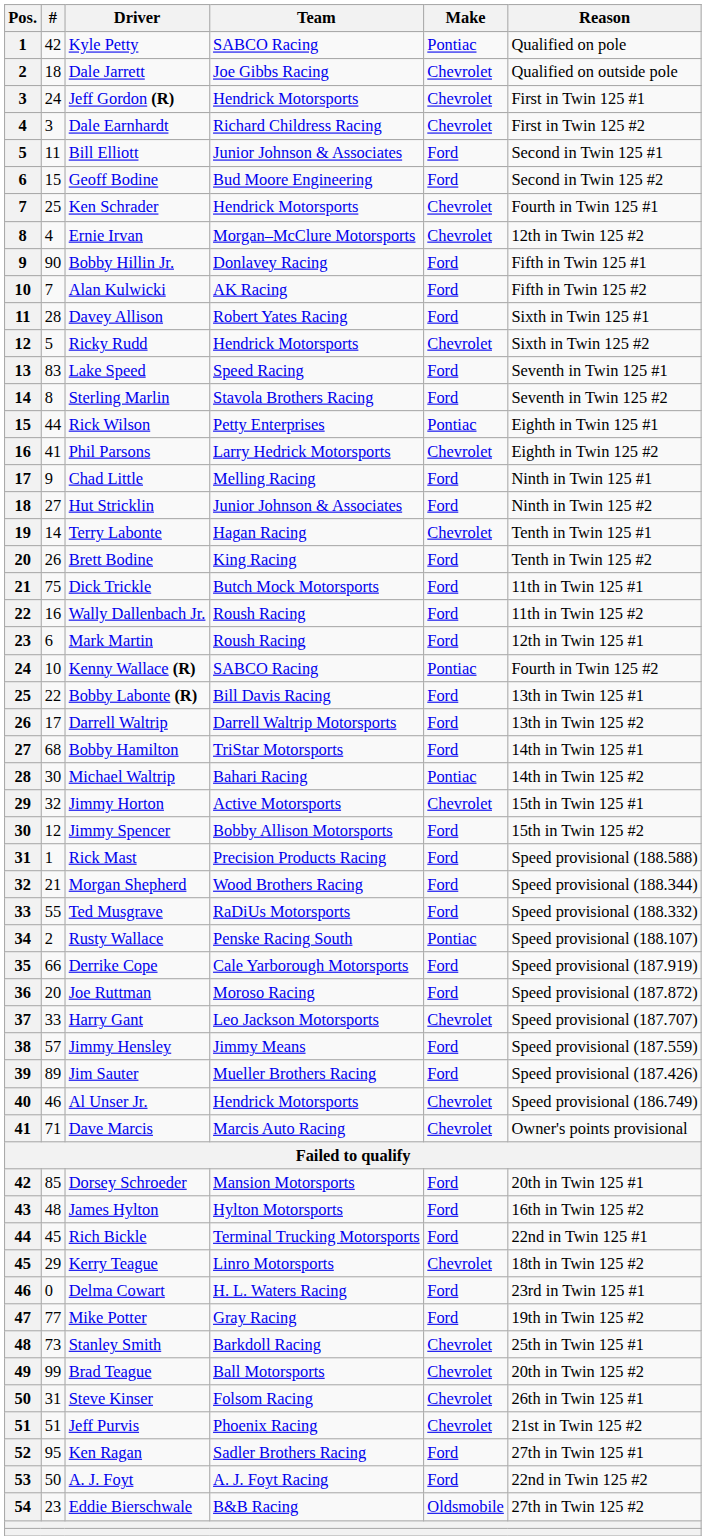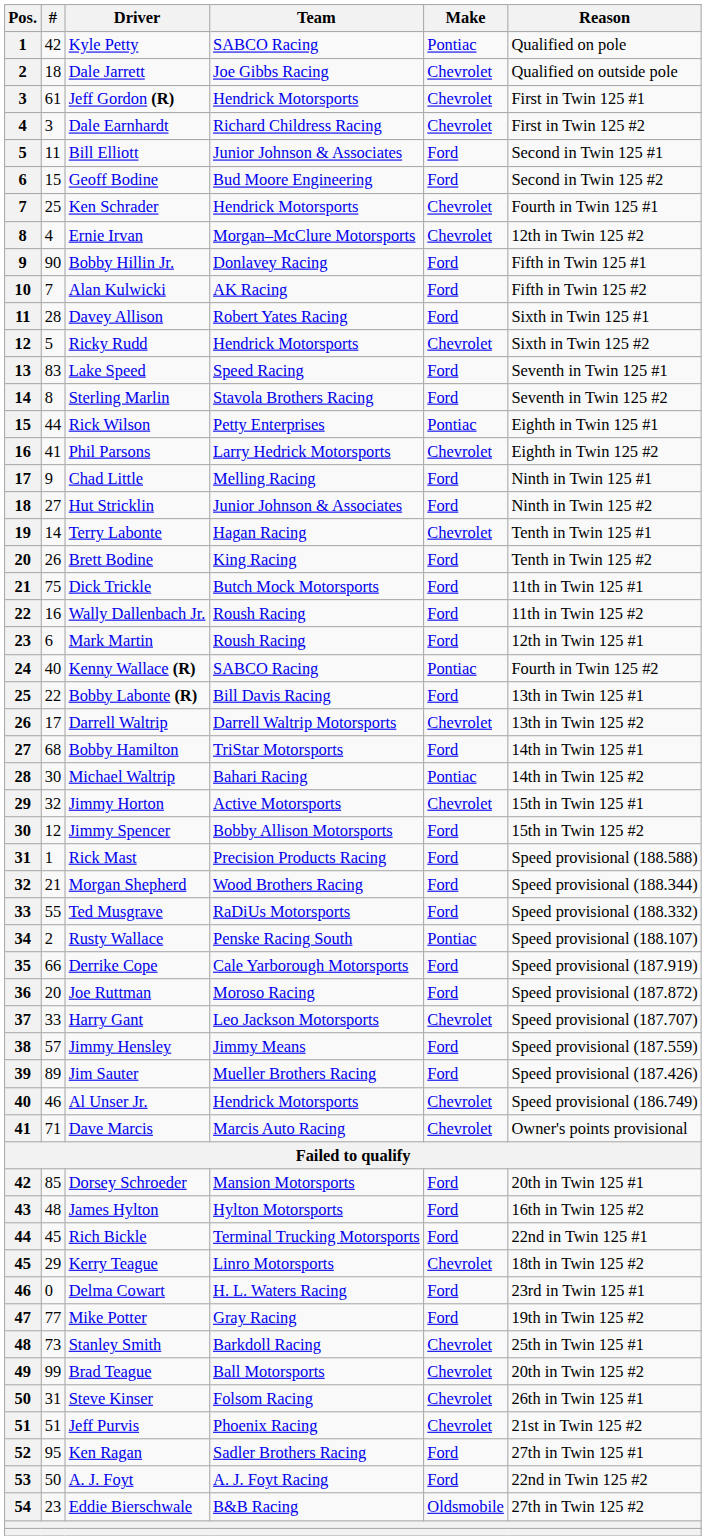 <table class="wikitable" style="font-size:95%">
 <tr>
 <th>Pos.</th>
 <th>#</th>
 <th>Driver</th>
 <th>Team</th>
 <th>Make</th>
 <th>Reason</th>
 </tr>
 <tr>
 <th>1</th>
 <td>42</td>
 <td><a href='#'>Kyle Petty</a></td>
 <td><a href='#'>SABCO Racing</a></td>
 <td><a href='#'>Pontiac</a></td>
 <td>Qualified on pole</td>
 </tr>
 <tr>
 <th>2</th>
 <td>18</td>
 <td><a href='#'>Dale Jarrett</a></td>
 <td><a href='#'>Joe Gibbs Racing</a></td>
 <td><a href='#'>Chevrolet</a></td>
 <td>Qualified on outside pole</td>
 </tr>
 <tr>
 <th>3</th>
-<td>24</td>
+<td>61</td>
 <td><a href='#'>Jeff Gordon</a> <strong>(R)</strong></td>
 <td><a href='#'>Hendrick Motorsports</a></td>
 <td><a href='#'>Chevrolet</a></td>
 <td>First in Twin 125 #1</td>
 </tr>
 <tr>
 <th>4</th>
 <td>3</td>
 <td><a href='#'>Dale Earnhardt</a></td>
 <td><a href='#'>Richard Childress Racing</a></td>
 <td><a href='#'>Chevrolet</a></td>
 <td>First in Twin 125 #2</td>
 </tr>
 <tr>
 <th>5</th>
 <td>11</td>
 <td><a href='#'>Bill Elliott</a></td>
 <td><a href='#'>Junior Johnson & Associates</a></td>
 <td><a href='#'>Ford</a></td>
 <td>Second in Twin 125 #1</td>
 </tr>
 <tr>
 <th>6</th>
 <td>15</td>
 <td><a href='#'>Geoff Bodine</a></td>
 <td><a href='#'>Bud Moore Engineering</a></td>
 <td><a href='#'>Ford</a></td>
 <td>Second in Twin 125 #2</td>
 </tr>
 <tr>
 <th>7</th>
 <td>25</td>
 <td><a href='#'>Ken Schrader</a></td>
 <td><a href='#'>Hendrick Motorsports</a></td>
 <td><a href='#'>Chevrolet</a></td>
 <td>Fourth in Twin 125 #1</td>
 </tr>
 <tr>
 <th>8</th>
 <td>4</td>
 <td><a href='#'>Ernie Irvan</a></td>
 <td><a href='#'>Morgan–McClure Motorsports</a></td>
 <td><a href='#'>Chevrolet</a></td>
 <td>12th in Twin 125 #2</td>
 </tr>
 <tr>
 <th>9</th>
 <td>90</td>
 <td><a href='#'>Bobby Hillin Jr.</a></td>
 <td><a href='#'>Donlavey Racing</a></td>
 <td><a href='#'>Ford</a></td>
 <td>Fifth in Twin 125 #1</td>
 </tr>
 <tr>
 <th>10</th>
 <td>7</td>
 <td><a href='#'>Alan Kulwicki</a></td>
 <td><a href='#'>AK Racing</a></td>
 <td><a href='#'>Ford</a></td>
 <td>Fifth in Twin 125 #2</td>
 </tr>
 <tr>
 <th>11</th>
 <td>28</td>
 <td><a href='#'>Davey Allison</a></td>
 <td><a href='#'>Robert Yates Racing</a></td>
 <td><a href='#'>Ford</a></td>
 <td>Sixth in Twin 125 #1</td>
 </tr>
 <tr>
 <th>12</th>
 <td>5</td>
 <td><a href='#'>Ricky Rudd</a></td>
 <td><a href='#'>Hendrick Motorsports</a></td>
 <td><a href='#'>Chevrolet</a></td>
 <td>Sixth in Twin 125 #2</td>
 </tr>
 <tr>
 <th>13</th>
 <td>83</td>
 <td><a href='#'>Lake Speed</a></td>
 <td><a href='#'>Speed Racing</a></td>
 <td><a href='#'>Ford</a></td>
 <td>Seventh in Twin 125 #1</td>
 </tr>
 <tr>
 <th>14</th>
 <td>8</td>
 <td><a href='#'>Sterling Marlin</a></td>
 <td><a href='#'>Stavola Brothers Racing</a></td>
 <td><a href='#'>Ford</a></td>
 <td>Seventh in Twin 125 #2</td>
 </tr>
 <tr>
 <th>15</th>
 <td>44</td>
 <td><a href='#'>Rick Wilson</a></td>
 <td><a href='#'>Petty Enterprises</a></td>
 <td><a href='#'>Pontiac</a></td>
 <td>Eighth in Twin 125 #1</td>
 </tr>
 <tr>
 <th>16</th>
 <td>41</td>
 <td><a href='#'>Phil Parsons</a></td>
 <td><a href='#'>Larry Hedrick Motorsports</a></td>
 <td><a href='#'>Chevrolet</a></td>
 <td>Eighth in Twin 125 #2</td>
 </tr>
 <tr>
 <th>17</th>
 <td>9</td>
 <td><a href='#'>Chad Little</a></td>
 <td><a href='#'>Melling Racing</a></td>
 <td><a href='#'>Ford</a></td>
 <td>Ninth in Twin 125 #1</td>
 </tr>
 <tr>
 <th>18</th>
 <td>27</td>
 <td><a href='#'>Hut Stricklin</a></td>
 <td><a href='#'>Junior Johnson & Associates</a></td>
 <td><a href='#'>Ford</a></td>
 <td>Ninth in Twin 125 #2</td>
 </tr>
 <tr>
 <th>19</th>
 <td>14</td>
 <td><a href='#'>Terry Labonte</a></td>
 <td><a href='#'>Hagan Racing</a></td>
 <td><a href='#'>Chevrolet</a></td>
 <td>Tenth in Twin 125 #1</td>
 </tr>
 <tr>
 <th>20</th>
 <td>26</td>
 <td><a href='#'>Brett Bodine</a></td>
 <td><a href='#'>King Racing</a></td>
 <td><a href='#'>Ford</a></td>
 <td>Tenth in Twin 125 #2</td>
 </tr>
 <tr>
 <th>21</th>
 <td>75</td>
 <td><a href='#'>Dick Trickle</a></td>
 <td><a href='#'>Butch Mock Motorsports</a></td>
 <td><a href='#'>Ford</a></td>
 <td>11th in Twin 125 #1</td>
 </tr>
 <tr>
 <th>22</th>
 <td>16</td>
 <td><a href='#'>Wally Dallenbach Jr.</a></td>
 <td><a href='#'>Roush Racing</a></td>
 <td><a href='#'>Ford</a></td>
 <td>11th in Twin 125 #2</td>
 </tr>
 <tr>
 <th>23</th>
 <td>6</td>
 <td><a href='#'>Mark Martin</a></td>
 <td><a href='#'>Roush Racing</a></td>
 <td><a href='#'>Ford</a></td>
 <td>12th in Twin 125 #1</td>
 </tr>
 <tr>
 <th>24</th>
-<td>10</td>
+<td>40</td>
 <td><a href='#'>Kenny Wallace</a> <strong>(R)</strong></td>
 <td><a href='#'>SABCO Racing</a></td>
 <td><a href='#'>Pontiac</a></td>
 <td>Fourth in Twin 125 #2</td>
 </tr>
 <tr>
 <th>25</th>
 <td>22</td>
 <td><a href='#'>Bobby Labonte</a> <strong>(R)</strong></td>
 <td><a href='#'>Bill Davis Racing</a></td>
 <td><a href='#'>Ford</a></td>
 <td>13th in Twin 125 #1</td>
 </tr>
 <tr>
 <th>26</th>
 <td>17</td>
 <td><a href='#'>Darrell Waltrip</a></td>
 <td><a href='#'>Darrell Waltrip Motorsports</a></td>
-<td><a href='#'>Ford</a></td>
+<td><a href='#'>Chevrolet</a></td>
 <td>13th in Twin 125 #2</td>
 </tr>
 <tr>
 <th>27</th>
 <td>68</td>
 <td><a href='#'>Bobby Hamilton</a></td>
 <td><a href='#'>TriStar Motorsports</a></td>
 <td><a href='#'>Ford</a></td>
 <td>14th in Twin 125 #1</td>
 </tr>
 <tr>
 <th>28</th>
 <td>30</td>
 <td><a href='#'>Michael Waltrip</a></td>
 <td><a href='#'>Bahari Racing</a></td>
 <td><a href='#'>Pontiac</a></td>
 <td>14th in Twin 125 #2</td>
 </tr>
 <tr>
 <th>29</th>
 <td>32</td>
 <td><a href='#'>Jimmy Horton</a></td>
 <td><a href='#'>Active Motorsports</a></td>
 <td><a href='#'>Chevrolet</a></td>
 <td>15th in Twin 125 #1</td>
 </tr>
 <tr>
 <th>30</th>
 <td>12</td>
 <td><a href='#'>Jimmy Spencer</a></td>
 <td><a href='#'>Bobby Allison Motorsports</a></td>
 <td><a href='#'>Ford</a></td>
 <td>15th in Twin 125 #2</td>
 </tr>
 <tr>
 <th>31</th>
 <td>1</td>
 <td><a href='#'>Rick Mast</a></td>
 <td><a href='#'>Precision Products Racing</a></td>
 <td><a href='#'>Ford</a></td>
 <td>Speed provisional (188.588)</td>
 </tr>
 <tr>
 <th>32</th>
 <td>21</td>
 <td><a href='#'>Morgan Shepherd</a></td>
 <td><a href='#'>Wood Brothers Racing</a></td>
 <td><a href='#'>Ford</a></td>
 <td>Speed provisional (188.344)</td>
 </tr>
 <tr>
 <th>33</th>
 <td>55</td>
 <td><a href='#'>Ted Musgrave</a></td>
 <td><a href='#'>RaDiUs Motorsports</a></td>
 <td><a href='#'>Ford</a></td>
 <td>Speed provisional (188.332)</td>
 </tr>
 <tr>
 <th>34</th>
 <td>2</td>
 <td><a href='#'>Rusty Wallace</a></td>
 <td><a href='#'>Penske Racing South</a></td>
 <td><a href='#'>Pontiac</a></td>
 <td>Speed provisional (188.107)</td>
 </tr>
 <tr>
 <th>35</th>
 <td>66</td>
 <td><a href='#'>Derrike Cope</a></td>
 <td><a href='#'>Cale Yarborough Motorsports</a></td>
 <td><a href='#'>Ford</a></td>
 <td>Speed provisional (187.919)</td>
 </tr>
 <tr>
 <th>36</th>
 <td>20</td>
 <td><a href='#'>Joe Ruttman</a></td>
 <td><a href='#'>Moroso Racing</a></td>
 <td><a href='#'>Ford</a></td>
 <td>Speed provisional (187.872)</td>
 </tr>
 <tr>
 <th>37</th>
 <td>33</td>
 <td><a href='#'>Harry Gant</a></td>
 <td><a href='#'>Leo Jackson Motorsports</a></td>
 <td><a href='#'>Chevrolet</a></td>
 <td>Speed provisional (187.707)</td>
 </tr>
 <tr>
 <th>38</th>
 <td>57</td>
 <td><a href='#'>Jimmy Hensley</a></td>
 <td><a href='#'>Jimmy Means</a></td>
 <td><a href='#'>Ford</a></td>
 <td>Speed provisional (187.559)</td>
 </tr>
 <tr>
 <th>39</th>
 <td>89</td>
 <td><a href='#'>Jim Sauter</a></td>
 <td><a href='#'>Mueller Brothers Racing</a></td>
 <td><a href='#'>Ford</a></td>
 <td>Speed provisional (187.426)</td>
 </tr>
 <tr>
 <th>40</th>
 <td>46</td>
 <td><a href='#'>Al Unser Jr.</a></td>
 <td><a href='#'>Hendrick Motorsports</a></td>
 <td><a href='#'>Chevrolet</a></td>
 <td>Speed provisional (186.749)</td>
 </tr>
 <tr>
 <th>41</th>
 <td>71</td>
 <td><a href='#'>Dave Marcis</a></td>
 <td><a href='#'>Marcis Auto Racing</a></td>
 <td><a href='#'>Chevrolet</a></td>
 <td>Owner's points provisional</td>
 </tr>
 <tr>
 <th colspan="6">Failed to qualify</th>
 </tr>
 <tr>
 <th>42</th>
 <td>85</td>
 <td><a href='#'>Dorsey Schroeder</a></td>
 <td><a href='#'>Mansion Motorsports</a></td>
 <td><a href='#'>Ford</a></td>
 <td>20th in Twin 125 #1</td>
 </tr>
 <tr>
 <th>43</th>
 <td>48</td>
 <td><a href='#'>James Hylton</a></td>
 <td><a href='#'>Hylton Motorsports</a></td>
 <td><a href='#'>Ford</a></td>
 <td>16th in Twin 125 #2</td>
 </tr>
 <tr>
 <th>44</th>
 <td>45</td>
 <td><a href='#'>Rich Bickle</a></td>
 <td><a href='#'>Terminal Trucking Motorsports</a></td>
 <td><a href='#'>Ford</a></td>
 <td>22nd in Twin 125 #1</td>
 </tr>
 <tr>
 <th>45</th>
 <td>29</td>
 <td><a href='#'>Kerry Teague</a></td>
 <td><a href='#'>Linro Motorsports</a></td>
 <td><a href='#'>Chevrolet</a></td>
 <td>18th in Twin 125 #2</td>
 </tr>
 <tr>
 <th>46</th>
 <td>0</td>
 <td><a href='#'>Delma Cowart</a></td>
 <td><a href='#'>H. L. Waters Racing</a></td>
 <td><a href='#'>Ford</a></td>
 <td>23rd in Twin 125 #1</td>
 </tr>
 <tr>
 <th>47</th>
 <td>77</td>
 <td><a href='#'>Mike Potter</a></td>
 <td><a href='#'>Gray Racing</a></td>
 <td><a href='#'>Ford</a></td>
 <td>19th in Twin 125 #2</td>
 </tr>
 <tr>
 <th>48</th>
 <td>73</td>
 <td><a href='#'>Stanley Smith</a></td>
 <td><a href='#'>Barkdoll Racing</a></td>
 <td><a href='#'>Chevrolet</a></td>
 <td>25th in Twin 125 #1</td>
 </tr>
 <tr>
 <th>49</th>
 <td>99</td>
 <td><a href='#'>Brad Teague</a></td>
 <td><a href='#'>Ball Motorsports</a></td>
 <td><a href='#'>Chevrolet</a></td>
 <td>20th in Twin 125 #2</td>
 </tr>
 <tr>
 <th>50</th>
 <td>31</td>
 <td><a href='#'>Steve Kinser</a></td>
 <td><a href='#'>Folsom Racing</a></td>
 <td><a href='#'>Chevrolet</a></td>
 <td>26th in Twin 125 #1</td>
 </tr>
 <tr>
 <th>51</th>
 <td>51</td>
 <td><a href='#'>Jeff Purvis</a></td>
 <td><a href='#'>Phoenix Racing</a></td>
 <td><a href='#'>Chevrolet</a></td>
 <td>21st in Twin 125 #2</td>
 </tr>
 <tr>
 <th>52</th>
 <td>95</td>
 <td><a href='#'>Ken Ragan</a></td>
 <td><a href='#'>Sadler Brothers Racing</a></td>
 <td><a href='#'>Ford</a></td>
 <td>27th in Twin 125 #1</td>
 </tr>
 <tr>
 <th>53</th>
 <td>50</td>
 <td><a href='#'>A. J. Foyt</a></td>
 <td><a href='#'>A. J. Foyt Racing</a></td>
 <td><a href='#'>Ford</a></td>
 <td>22nd in Twin 125 #2</td>
 </tr>
 <tr>
 <th>54</th>
 <td>23</td>
 <td><a href='#'>Eddie Bierschwale</a></td>
 <td><a href='#'>B&B Racing</a></td>
 <td><a href='#'>Oldsmobile</a></td>
 <td>27th in Twin 125 #2</td>
 </tr>
 <tr>
 <th colspan="6"></th>
 </tr>
 <tr>
 <th colspan="6"></th>
 </tr>
 </table>
